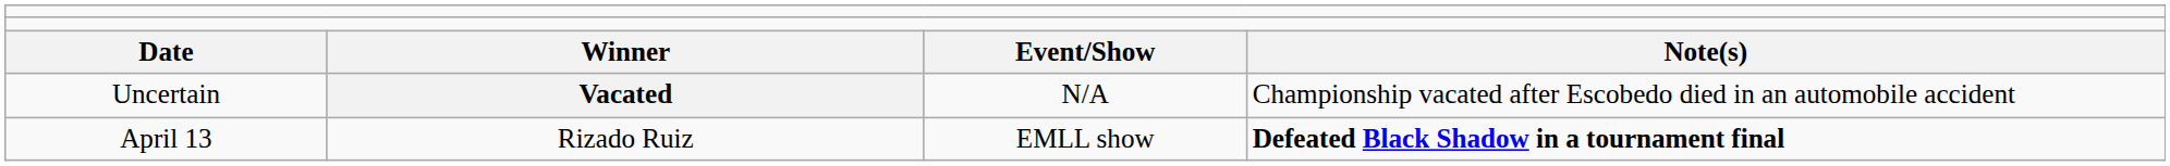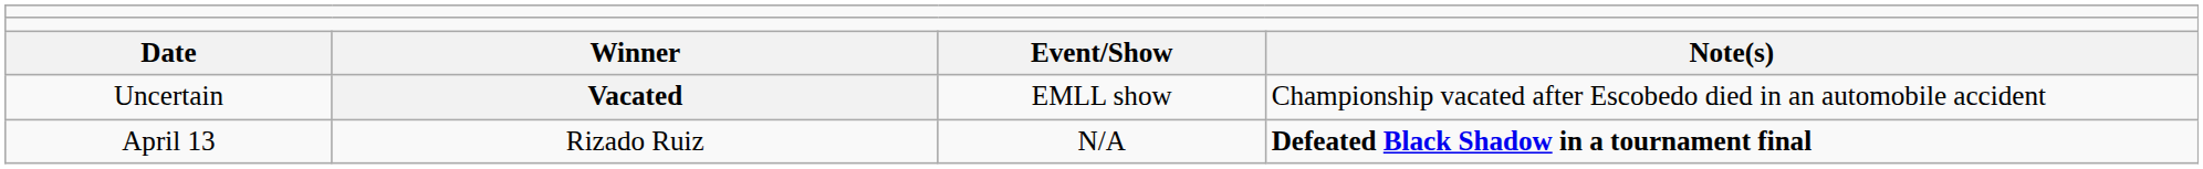 <table class="wikitable" style="text-align:center; width:100%;">
 <tr>
 <td colspan=5></td>
 </tr>
 <tr>
 <td colspan=5><strong></strong></td>
 </tr>
 <tr>
 <th width=14%>Date</th>
 <th width=26%>Winner</th>
 <th width=14%>Event/Show</th>
 <th width=40%>Note(s)</th>
 </tr>
 <tr>
 <td>Uncertain</td>
 <th>Vacated</th>
-<td>N/A</td>
+<td>EMLL show</td>
 <td align=left>Championship vacated after Escobedo died in an automobile accident</td>
 </tr>
 <tr>
 <td>April 13</td>
 <td>Rizado Ruiz</td>
-<td>EMLL show</td>
+<td>N/A</td>
 <td align=left><strong>Defeated <a href='#'>Black Shadow</a> in a tournament final</strong></td>
 </tr>
 </table>
